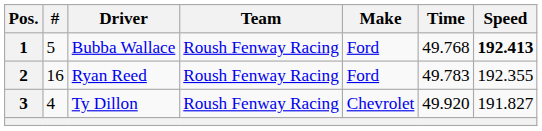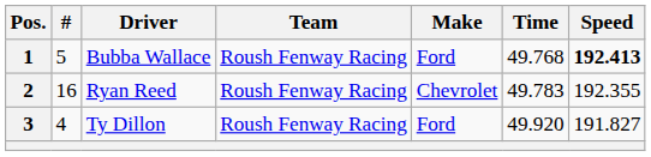 <table class="wikitable" style="font-size:95%">
 <tr>
 <th>Pos.</th>
 <th>#</th>
 <th>Driver</th>
 <th>Team</th>
 <th>Make</th>
 <th>Time</th>
 <th>Speed</th>
 </tr>
 <tr>
 <th>1</th>
 <td>5</td>
 <td><a href='#'>Bubba Wallace</a></td>
 <td><a href='#'>Roush Fenway Racing</a></td>
 <td><a href='#'>Ford</a></td>
 <td>49.768</td>
 <td><strong>192.413</strong></td>
 </tr>
 <tr>
 <th>2</th>
 <td>16</td>
 <td><a href='#'>Ryan Reed</a></td>
 <td><a href='#'>Roush Fenway Racing</a></td>
-<td><a href='#'>Ford</a></td>
+<td><a href='#'>Chevrolet</a></td>
 <td>49.783</td>
 <td>192.355</td>
 </tr>
 <tr>
 <th>3</th>
 <td>4</td>
 <td><a href='#'>Ty Dillon</a></td>
 <td><a href='#'>Roush Fenway Racing</a></td>
-<td><a href='#'>Chevrolet</a></td>
+<td><a href='#'>Ford</a></td>
 <td>49.920</td>
 <td>191.827</td>
 </tr>
 <tr>
 <th colspan="7"></th>
 </tr>
 </table>
